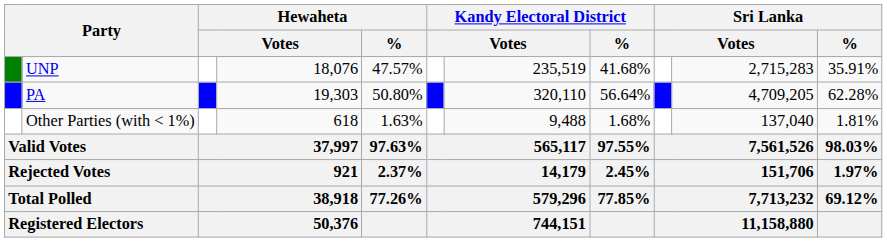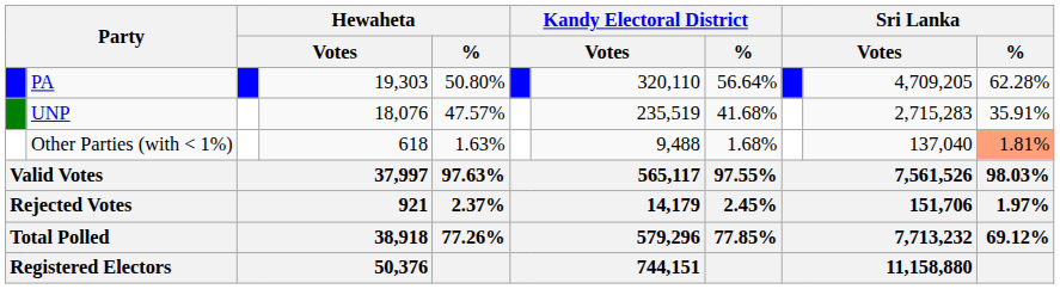 <table class="wikitable">
 <tr>
 <th colspan="2" width="144px"rowspan="2">Party</th>
 <th colspan="3" width="216px">Hewaheta</th>
 <th colspan="3" width="216px"><a href='#'>Kandy Electoral District</a></th>
 <th colspan="3" width="216px">Sri Lanka</th>
 </tr>
 <tr>
 <th colspan="2" width="144px">Votes</th>
 <th>%</th>
 <th colspan="2" width="144px">Votes</th>
 <th>%</th>
 <th colspan="2" width="144px">Votes</th>
 <th>%</th>
 </tr>
 <tr>
+<td style="background-color:blue;" width="10px"></td>
+<td style="text-align:left;"><a href='#'>PA</a></td>
+<td style="background-color:blue;" width="10px"></td>
+<td style="text-align:right;">19,303</td>
+<td style="text-align:right;">50.80%</td>
+<td style="background-color:blue;" width="10px"></td>
+<td style="text-align:right;">320,110</td>
+<td style="text-align:right;">56.64%</td>
+<td style="background-color:blue;" width="10px"></td>
+<td style="text-align:right;">4,709,205</td>
+<td style="text-align:right;">62.28%</td>
+</tr>
+<tr>
 <td style="background-color:green;" width="10px"></td>
 <td style="text-align:left;"><a href='#'>UNP</a></td>
 <td style="background-color:white;" width="10px"></td>
 <td style="text-align:right;">18,076</td>
 <td style="text-align:right;">47.57%</td>
 <td style="background-color:white;" width="10px"></td>
 <td style="text-align:right;">235,519</td>
 <td style="text-align:right;">41.68%</td>
 <td style="background-color:white;" width="10px"></td>
 <td style="text-align:right;">2,715,283</td>
 <td style="text-align:right;">35.91%</td>
 </tr>
 <tr>
-<td style="background-color:blue;" width="10px"></td>
-<td style="text-align:left;"><a href='#'>PA</a></td>
-<td style="background-color:blue;" width="10px"></td>
-<td style="text-align:right;">19,303</td>
-<td style="text-align:right;">50.80%</td>
-<td style="background-color:blue;" width="10px"></td>
-<td style="text-align:right;">320,110</td>
-<td style="text-align:right;">56.64%</td>
-<td style="background-color:blue;" width="10px"></td>
-<td style="text-align:right;">4,709,205</td>
-<td style="text-align:right;">62.28%</td>
-</tr>
-<tr>
 <td style="background-color:white;" width="10px"></td>
 <td style="text-align:left;">Other Parties (with < 1%)</td>
 <td style="background-color:white;" width="10px"></td>
 <td style="text-align:right;">618</td>
 <td style="text-align:right;">1.63%</td>
 <td style="background-color:white;" width="10px"></td>
 <td style="text-align:right;">9,488</td>
 <td style="text-align:right;">1.68%</td>
 <td style="background-color:white;" width="10px"></td>
 <td style="text-align:right;">137,040</td>
-<td style="text-align:right;">1.81%</td>
+<td style="background: lightsalmon; text-align:right;">1.81%</td>
 </tr>
 <tr>
 <th colspan="2" width="144px"style="text-align:left;">Valid Votes</th>
 <th style="text-align:right;"colspan="2" width="144px">37,997</th>
 <th style="text-align:right;">97.63%</th>
 <th style="text-align:right;"colspan="2" width="144px">565,117</th>
 <th style="text-align:right;">97.55%</th>
 <th style="text-align:right;"colspan="2" width="144px">7,561,526</th>
 <th style="text-align:right;">98.03%</th>
 </tr>
 <tr>
 <th colspan="2" width="144px"style="text-align:left;">Rejected Votes</th>
 <th style="text-align:right;"colspan="2" width="144px">921</th>
 <th style="text-align:right;">2.37%</th>
 <th style="text-align:right;"colspan="2" width="144px">14,179</th>
 <th style="text-align:right;">2.45%</th>
 <th style="text-align:right;"colspan="2" width="144px">151,706</th>
 <th style="text-align:right;">1.97%</th>
 </tr>
 <tr>
 <th colspan="2" width="144px"style="text-align:left;">Total Polled</th>
 <th style="text-align:right;"colspan="2" width="144px">38,918</th>
 <th style="text-align:right;">77.26%</th>
 <th style="text-align:right;"colspan="2" width="144px">579,296</th>
 <th style="text-align:right;">77.85%</th>
 <th style="text-align:right;"colspan="2" width="144px">7,713,232</th>
 <th style="text-align:right;">69.12%</th>
 </tr>
 <tr>
 <th colspan="2" width="144px"style="text-align:left;">Registered Electors</th>
 <th style="text-align:right;"colspan="2" width="144px">50,376</th>
 <th></th>
 <th style="text-align:right;"colspan="2" width="144px">744,151</th>
 <th></th>
 <th style="text-align:right;"colspan="2" width="144px">11,158,880</th>
 <th></th>
 </tr>
 </table>
